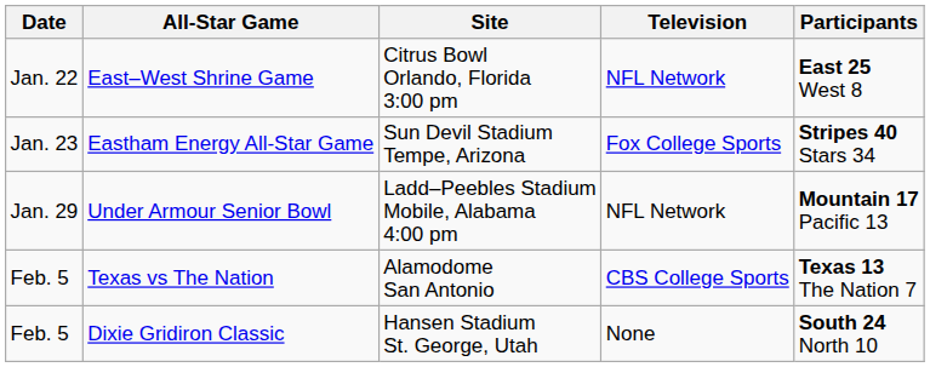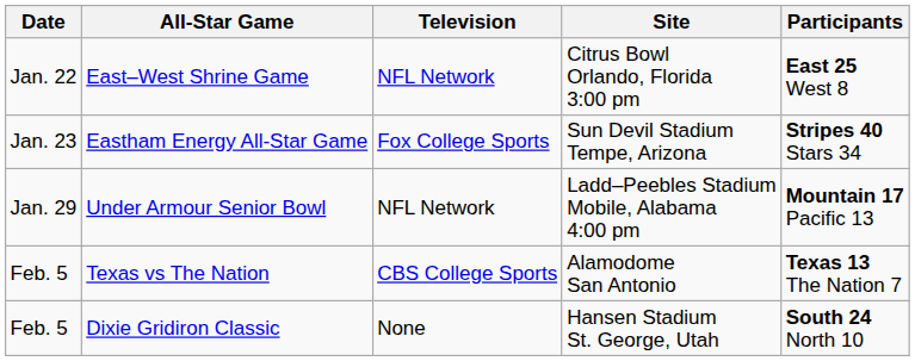 <table class="wikitable" style="font-size:90%;">
 <tr>
 <th>Date</th>
 <th>All-Star Game</th>
+<th>Television</th>
 <th>Site</th>
-<th>Television</th>
 <th>Participants</th>
 </tr>
 <tr>
 <td>Jan. 22</td>
 <td><a href='#'>East–West Shrine Game</a></td>
+<td><a href='#'>NFL Network</a></td>
 <td>Citrus Bowl<br>Orlando, Florida<br>3:00 pm</td>
-<td><a href='#'>NFL Network</a></td>
 <td><strong>East 25</strong><br>West 8</td>
 </tr>
 <tr>
 <td>Jan. 23</td>
 <td><a href='#'>Eastham Energy All-Star Game</a></td>
+<td><a href='#'>Fox College Sports</a></td>
 <td>Sun Devil Stadium<br>Tempe, Arizona</td>
-<td><a href='#'>Fox College Sports</a></td>
 <td><strong>Stripes 40</strong><br>Stars 34</td>
 </tr>
 <tr>
 <td>Jan. 29</td>
 <td><a href='#'>Under Armour Senior Bowl</a></td>
+<td>NFL Network</td>
 <td>Ladd–Peebles Stadium<br>Mobile, Alabama<br>4:00 pm</td>
-<td>NFL Network</td>
 <td><strong>Mountain 17</strong><br>Pacific 13</td>
 </tr>
 <tr>
 <td>Feb. 5</td>
 <td><a href='#'>Texas vs The Nation</a></td>
+<td><a href='#'>CBS College Sports</a></td>
 <td>Alamodome<br>San Antonio</td>
-<td><a href='#'>CBS College Sports</a></td>
 <td><strong>Texas 13</strong><br>The Nation 7</td>
 </tr>
 <tr>
 <td>Feb. 5</td>
 <td><a href='#'>Dixie Gridiron Classic</a></td>
+<td>None</td>
 <td>Hansen Stadium<br>St. George, Utah</td>
-<td>None</td>
 <td><strong>South 24</strong><br>North 10</td>
 </tr>
 </table>
